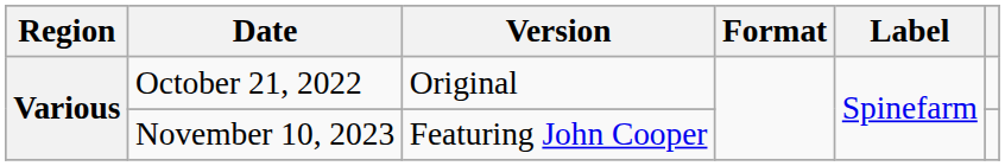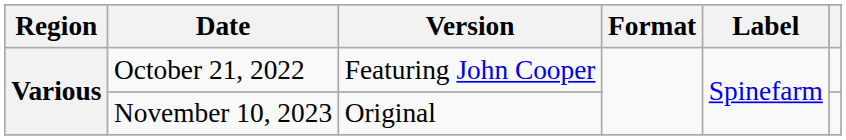 <table class="wikitable plainrowheaders">
 <tr>
 <th scope="col">Region</th>
 <th scope="col">Date</th>
 <th scope="col">Version</th>
 <th scope="col">Format</th>
 <th scope="col">Label</th>
 <th scope="col"></th>
 </tr>
 <tr>
 <th scope="row" rowspan="2">Various</th>
 <td>October 21, 2022</td>
-<td>Original</td>
+<td>Featuring <a href='#'>John Cooper</a></td>
 <td rowspan="2"></td>
 <td rowspan="2"><a href='#'>Spinefarm</a></td>
 <td align="center"></td>
 </tr>
 <tr>
 <td>November 10, 2023</td>
-<td>Featuring <a href='#'>John Cooper</a></td>
+<td>Original</td>
 <td align="center"></td>
 </tr>
 </table>
